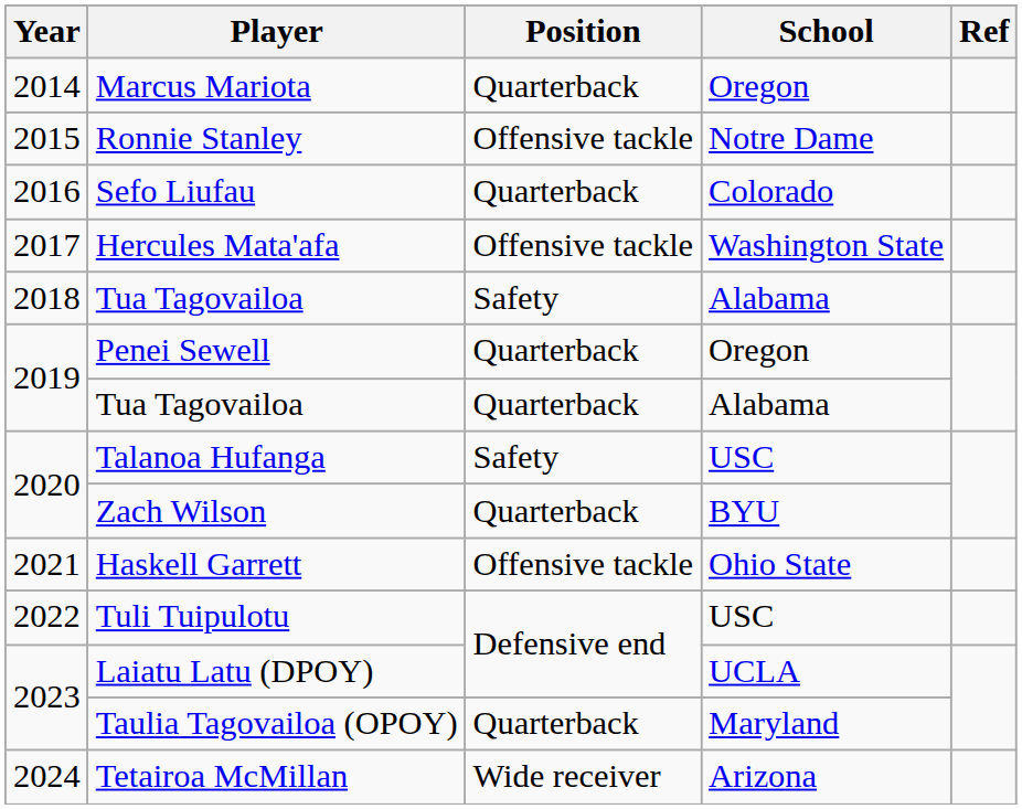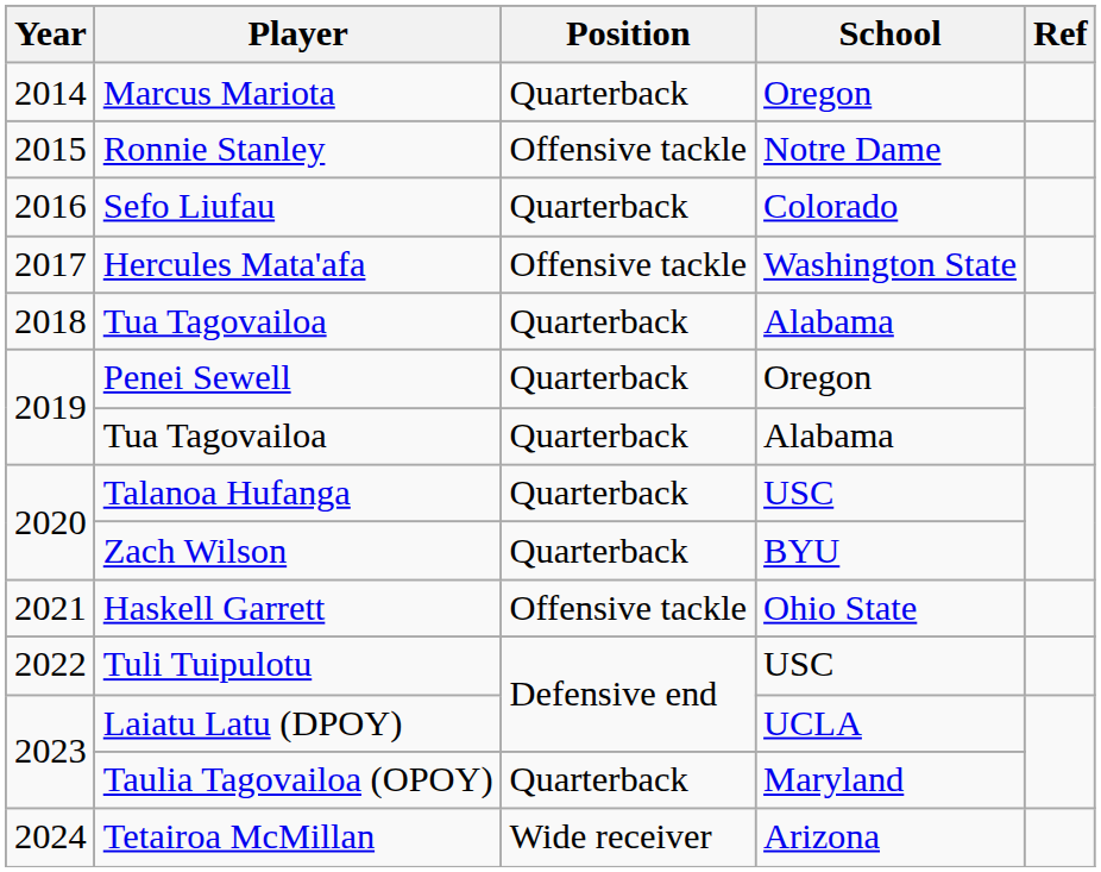 <table class="wikitable sortable">
 <tr>
 <th bgcolor="#e5e5e5">Year</th>
 <th bgcolor="#e5e5e5">Player</th>
 <th>Position</th>
 <th bgcolor="#e5e5e5">School</th>
 <th bgcolor="#e5e5e5">Ref</th>
 </tr>
 <tr>
 <td>2014</td>
 <td><a href='#'>Marcus Mariota</a></td>
 <td>Quarterback</td>
 <td><a href='#'>Oregon</a></td>
 <td></td>
 </tr>
 <tr>
 <td>2015</td>
 <td><a href='#'>Ronnie Stanley</a></td>
 <td>Offensive tackle</td>
 <td><a href='#'>Notre Dame</a></td>
 <td></td>
 </tr>
 <tr>
 <td>2016</td>
 <td><a href='#'>Sefo Liufau</a></td>
 <td>Quarterback</td>
 <td><a href='#'>Colorado</a></td>
 <td></td>
 </tr>
 <tr>
 <td>2017</td>
 <td><a href='#'>Hercules Mata'afa</a></td>
 <td>Offensive tackle</td>
 <td><a href='#'>Washington State</a></td>
 <td></td>
 </tr>
 <tr>
 <td>2018</td>
 <td><a href='#'>Tua Tagovailoa</a></td>
-<td>Safety</td>
+<td>Quarterback</td>
 <td><a href='#'>Alabama</a></td>
 <td></td>
 </tr>
 <tr>
 <td rowspan="2">2019</td>
 <td><a href='#'>Penei Sewell</a></td>
 <td>Quarterback</td>
 <td>Oregon</td>
 <td rowspan="2"></td>
 </tr>
 <tr>
 <td>Tua Tagovailoa</td>
 <td>Quarterback</td>
 <td>Alabama</td>
 </tr>
 <tr>
 <td rowspan="2">2020</td>
 <td><a href='#'>Talanoa Hufanga</a></td>
-<td>Safety</td>
+<td>Quarterback</td>
 <td><a href='#'>USC</a></td>
 <td rowspan="2"></td>
 </tr>
 <tr>
 <td><a href='#'>Zach Wilson</a></td>
 <td>Quarterback</td>
 <td><a href='#'>BYU</a></td>
 </tr>
 <tr>
 <td>2021</td>
 <td><a href='#'>Haskell Garrett</a></td>
 <td>Offensive tackle</td>
 <td><a href='#'>Ohio State</a></td>
 <td></td>
 </tr>
 <tr>
 <td>2022</td>
 <td><a href='#'>Tuli Tuipulotu</a></td>
 <td rowspan="2">Defensive end</td>
 <td>USC</td>
 <td></td>
 </tr>
 <tr>
 <td rowspan="2">2023</td>
 <td><a href='#'>Laiatu Latu</a> (DPOY)</td>
 <td><a href='#'>UCLA</a></td>
 <td rowspan="2"></td>
 </tr>
 <tr>
 <td><a href='#'>Taulia Tagovailoa</a> (OPOY)</td>
 <td>Quarterback</td>
 <td><a href='#'>Maryland</a></td>
 </tr>
 <tr>
 <td>2024</td>
 <td><a href='#'>Tetairoa McMillan</a></td>
 <td>Wide receiver</td>
 <td><a href='#'>Arizona</a></td>
 <td></td>
 </tr>
 </table>
